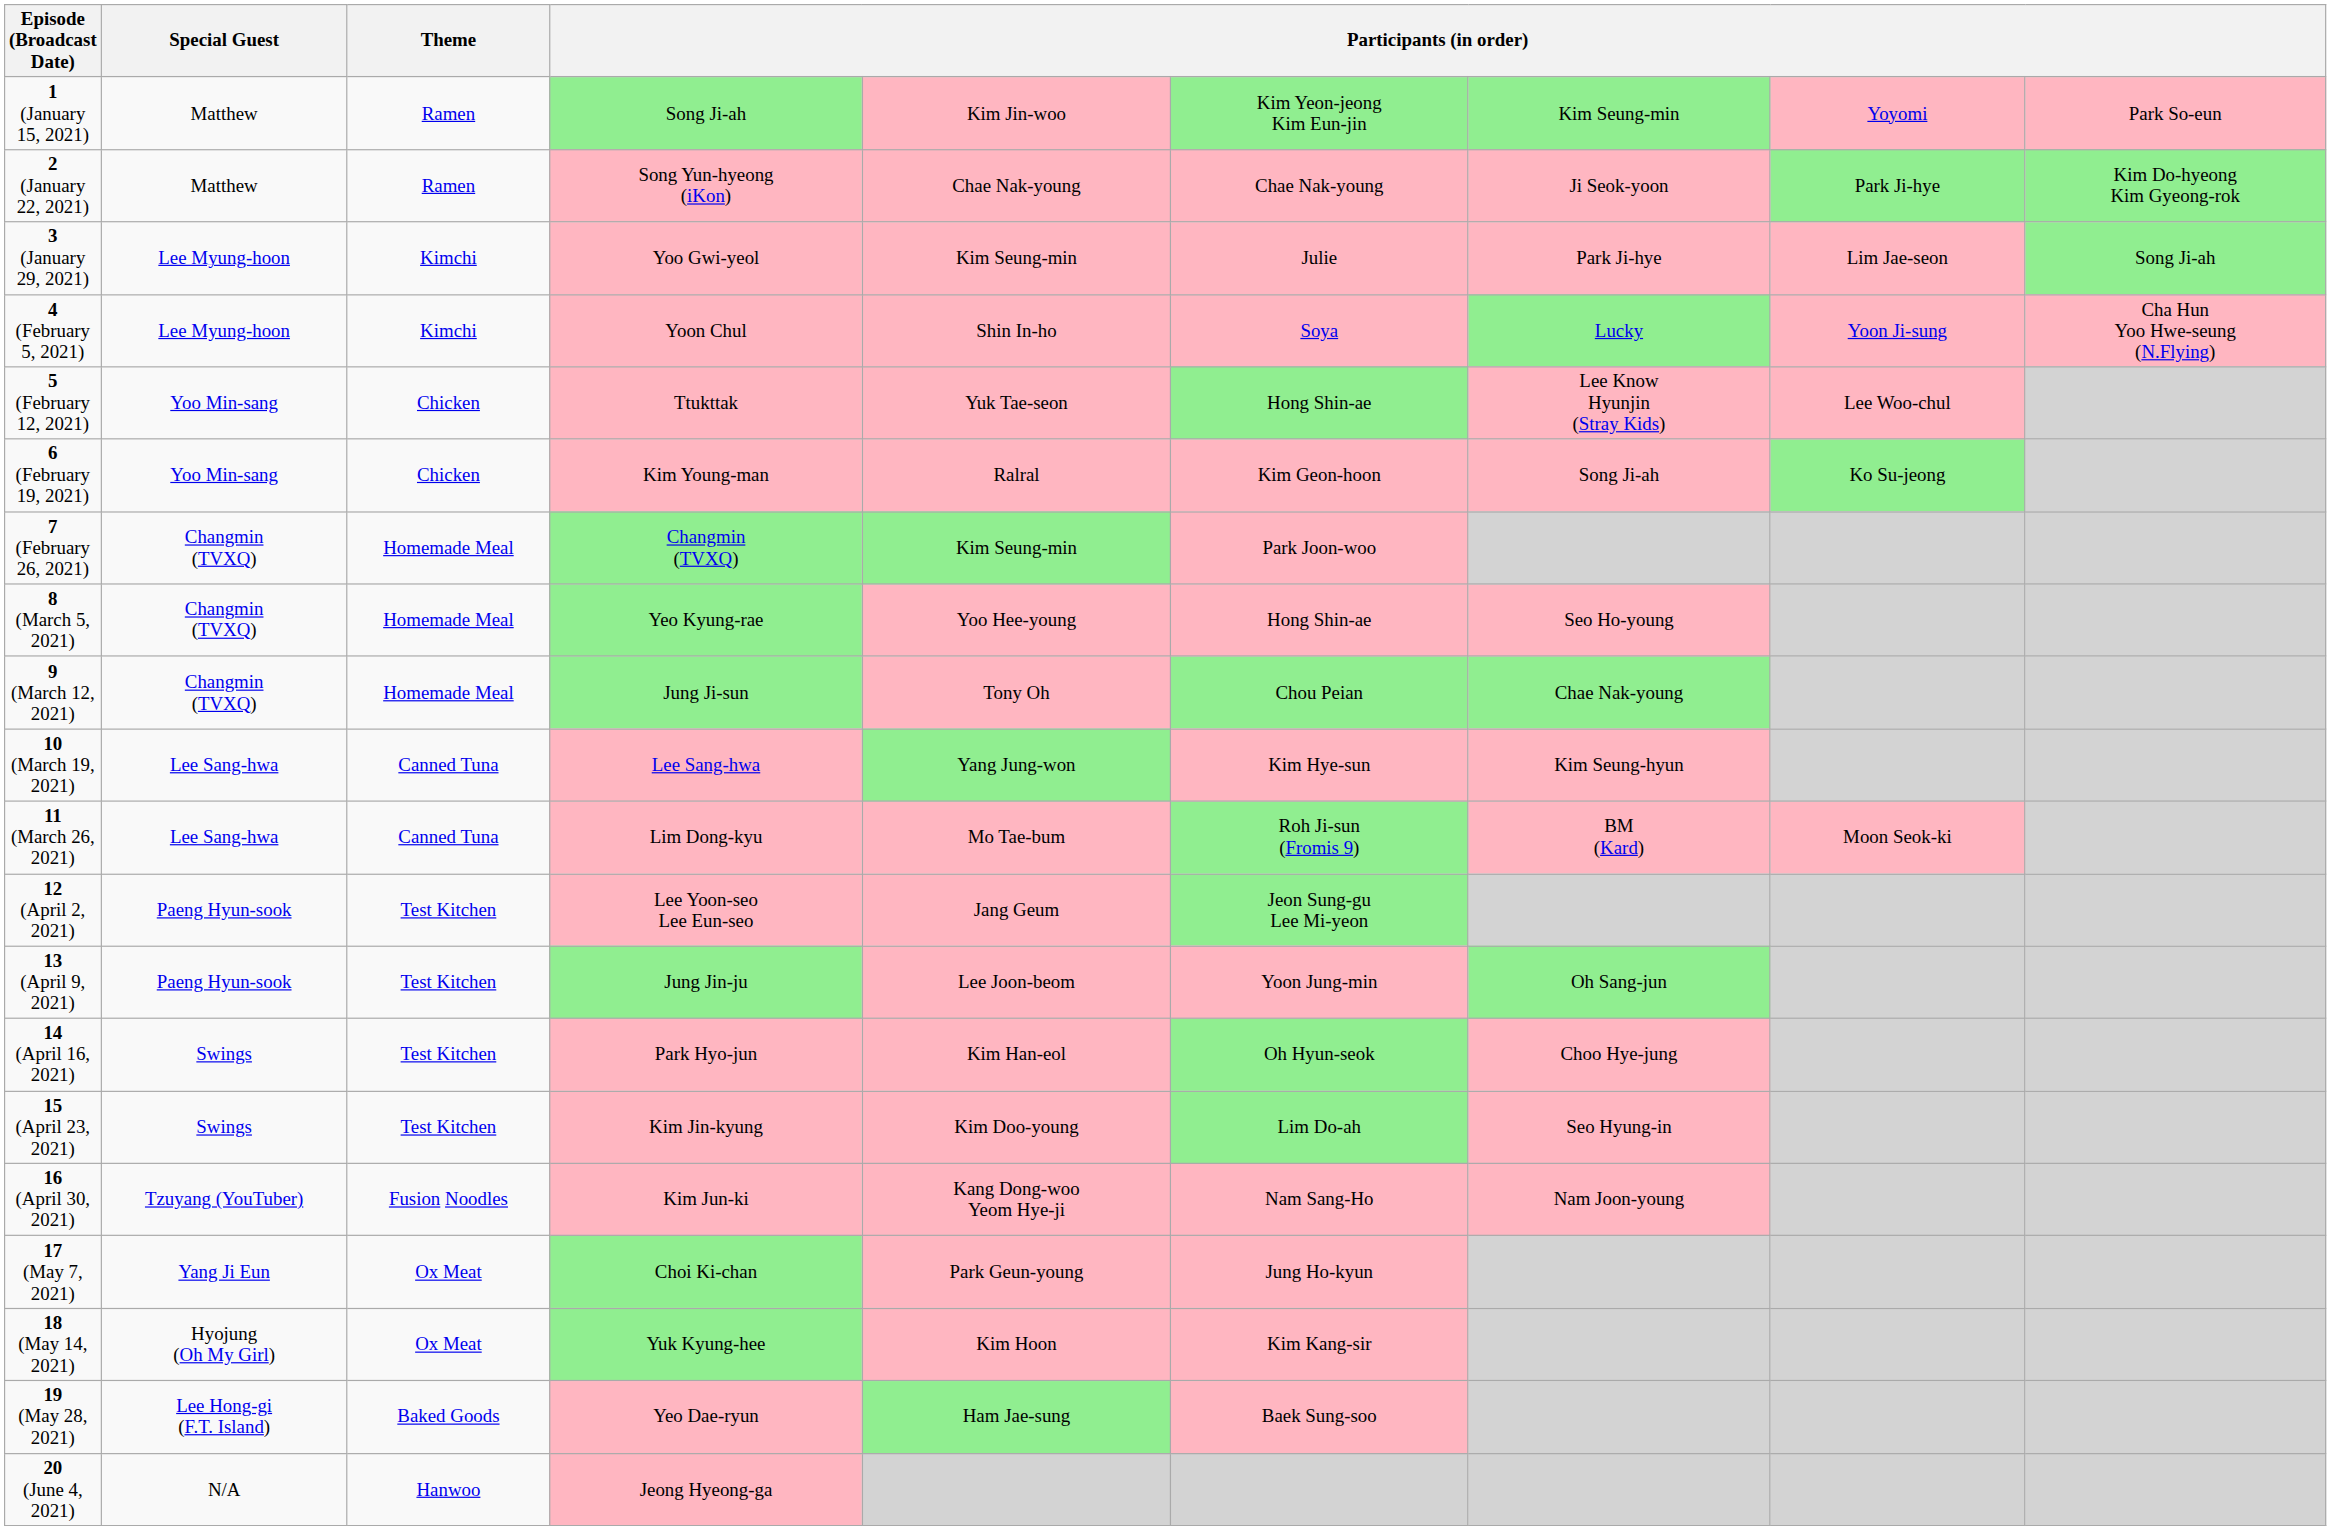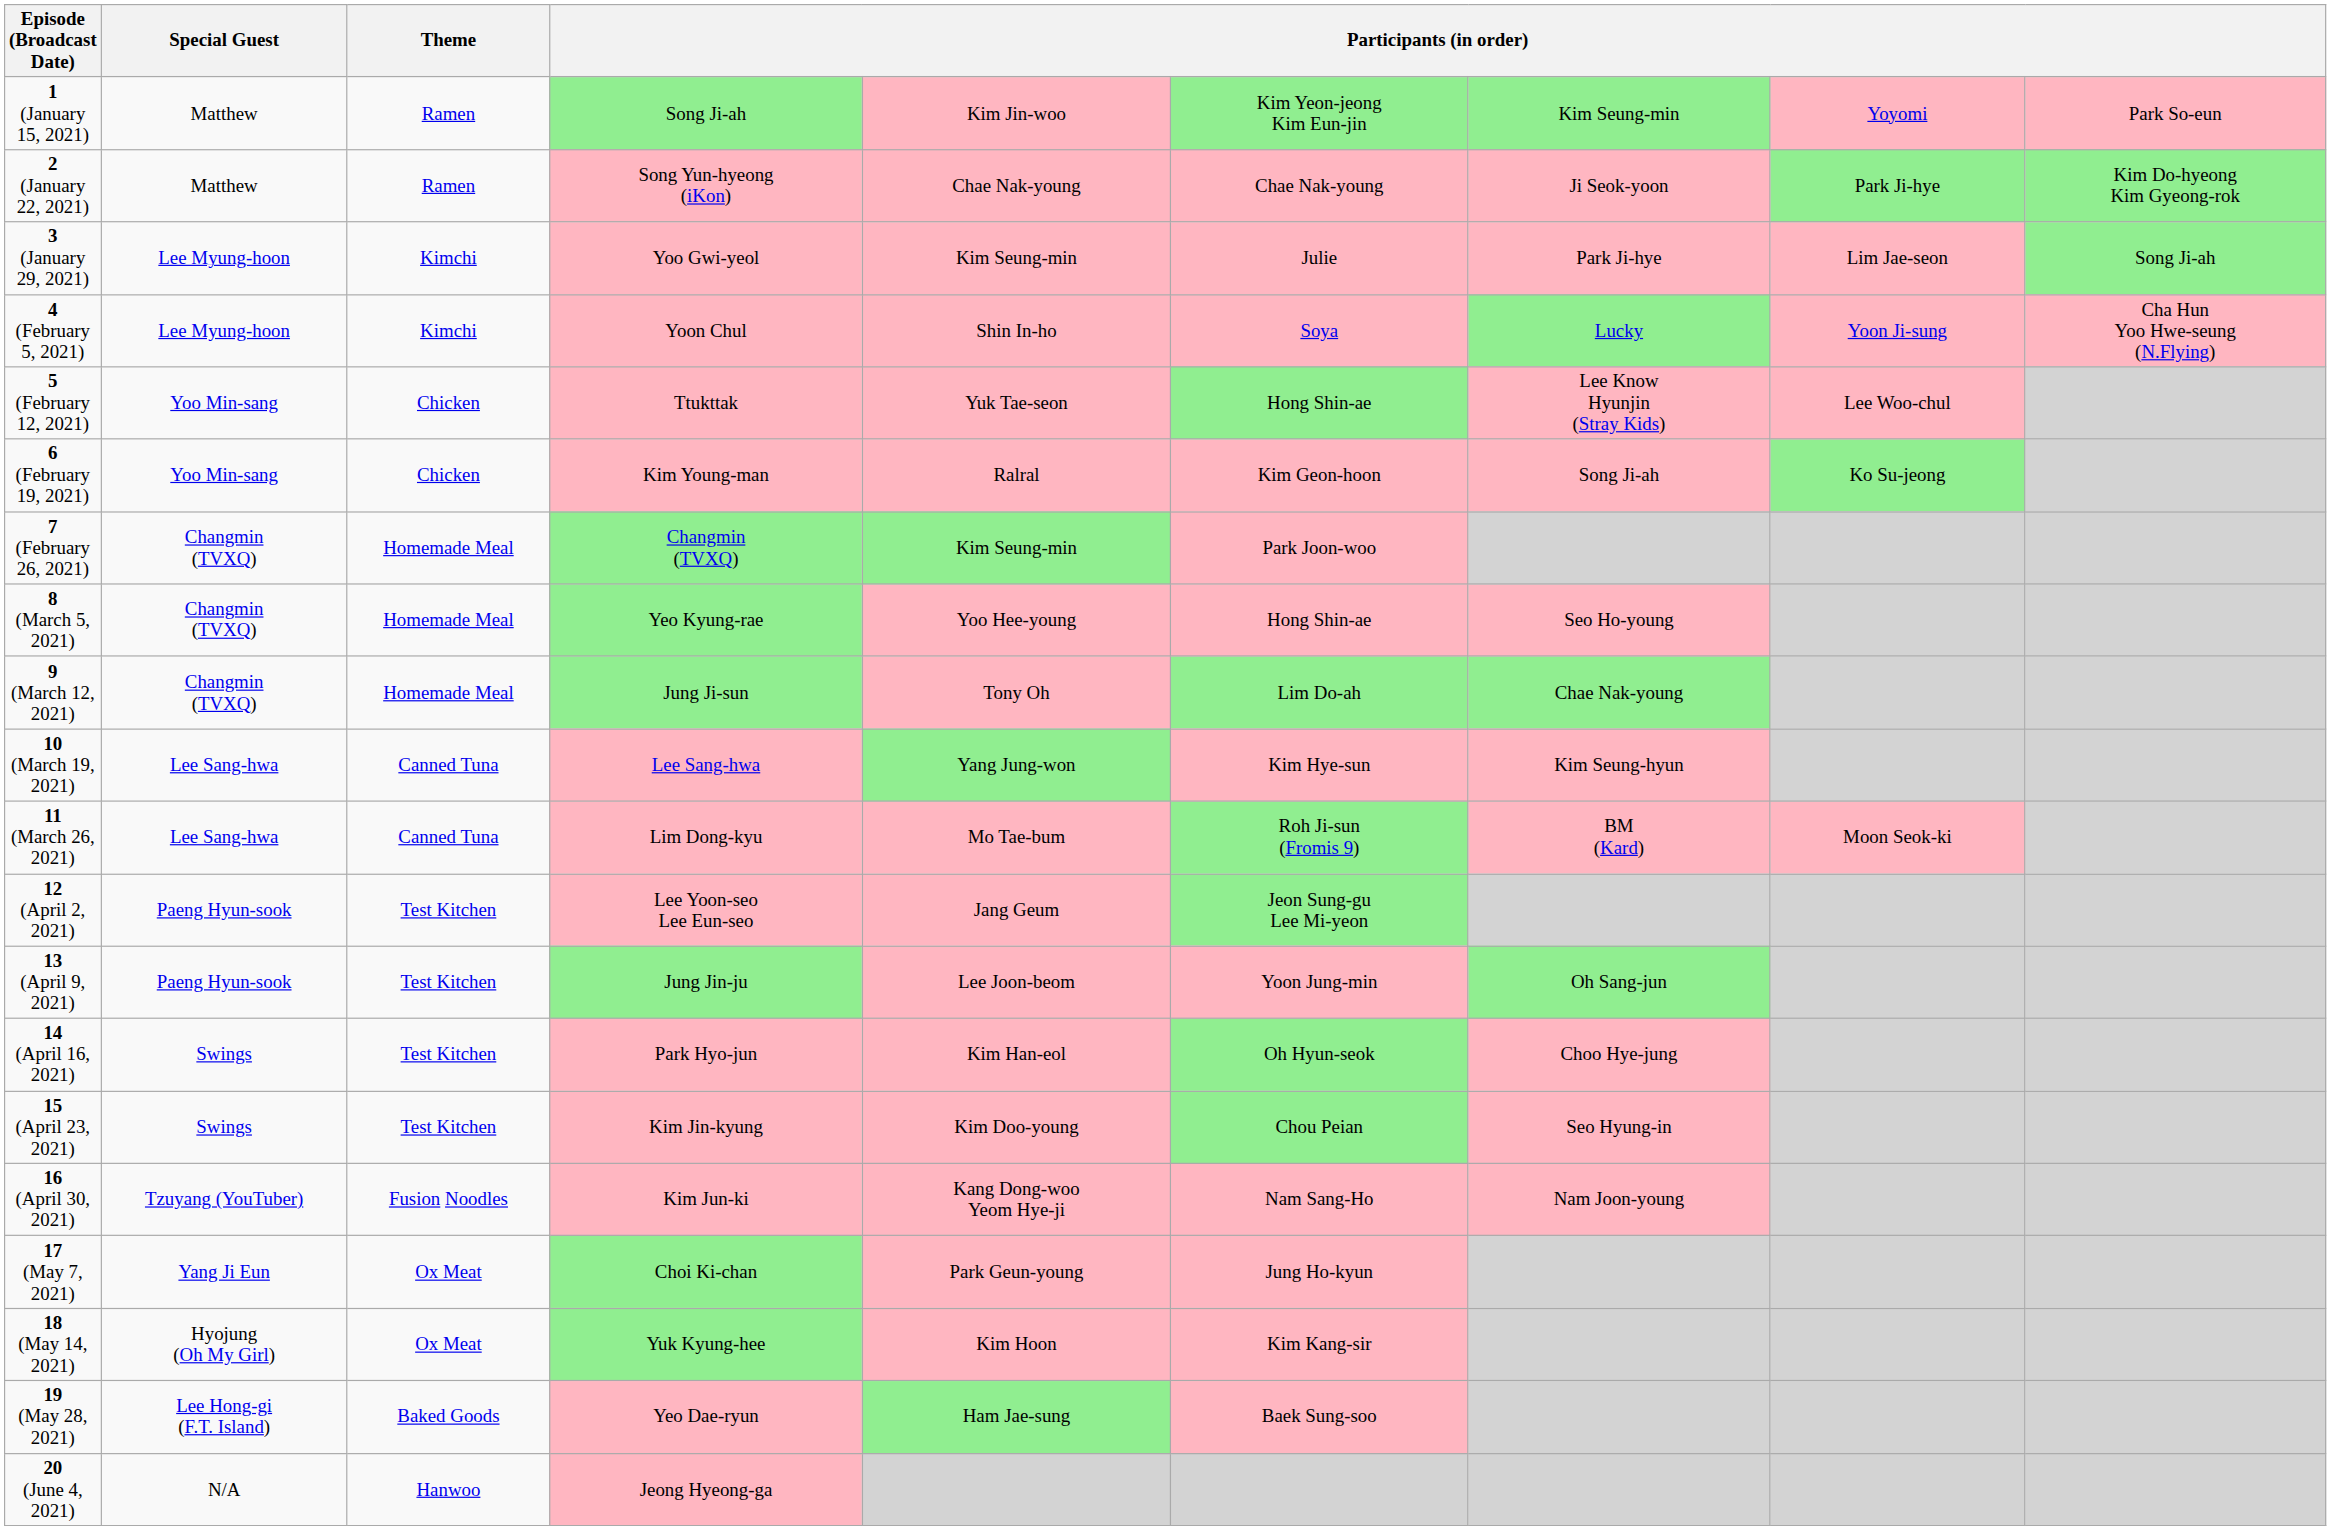 <table class="wikitable" style="text-align:center; font-size:100%;">
 <tr>
 <th>Episode<br>(Broadcast Date)</th>
 <th width="11%">Special Guest</th>
 <th width="9%">Theme</th>
 <th colspan="6" width="80%">Participants (in order)</th>
 </tr>
 <tr>
 <td><strong>1</strong><br>(January 15, 2021)</td>
 <td>Matthew</td>
 <td><a href='#'>Ramen</a></td>
 <td bgcolor="Lightgreen">Song Ji-ah</td>
 <td bgcolor="Lightpink">Kim Jin-woo</td>
 <td bgcolor="Lightgreen">Kim Yeon-jeong<br>Kim Eun-jin</td>
 <td bgcolor="Lightgreen">Kim Seung-min</td>
 <td bgcolor="Lightpink"><a href='#'>Yoyomi</a></td>
 <td bgcolor="Lightpink">Park So-eun</td>
 </tr>
 <tr>
 <td><strong>2</strong><br>(January 22, 2021)</td>
 <td>Matthew</td>
 <td><a href='#'>Ramen</a></td>
 <td bgcolor="Lightpink">Song Yun-hyeong<br>(<a href='#'>iKon</a>)</td>
 <td bgcolor="Lightpink">Chae Nak-young</td>
 <td bgcolor="Lightpink">Chae Nak-young</td>
 <td bgcolor="Lightpink">Ji Seok-yoon</td>
 <td bgcolor="Lightgreen">Park Ji-hye</td>
 <td bgcolor="Lightgreen">Kim Do-hyeong<br>Kim Gyeong-rok</td>
 </tr>
 <tr>
 <td><strong>3</strong><br>(January 29, 2021)</td>
 <td><a href='#'>Lee Myung-hoon</a></td>
 <td><a href='#'>Kimchi</a></td>
 <td bgcolor="Lightpink">Yoo Gwi-yeol</td>
 <td bgcolor="Lightpink">Kim Seung-min</td>
 <td bgcolor="Lightpink">Julie</td>
 <td bgcolor="Lightpink">Park Ji-hye</td>
 <td bgcolor="Lightpink">Lim Jae-seon</td>
 <td bgcolor="Lightgreen">Song Ji-ah</td>
 </tr>
 <tr>
 <td><strong>4</strong><br>(February 5, 2021)</td>
 <td><a href='#'>Lee Myung-hoon</a></td>
 <td><a href='#'>Kimchi</a></td>
 <td bgcolor="Lightpink">Yoon Chul</td>
 <td bgcolor="Lightpink">Shin In-ho</td>
 <td bgcolor="Lightpink"><a href='#'>Soya</a></td>
 <td bgcolor="Lightgreen"><a href='#'>Lucky</a></td>
 <td bgcolor="Lightpink"><a href='#'>Yoon Ji-sung</a></td>
 <td bgcolor="Lightpink">Cha Hun<br>Yoo Hwe-seung<br>(<a href='#'>N.Flying</a>)</td>
 </tr>
 <tr>
 <td><strong>5</strong><br>(February 12, 2021)</td>
 <td><a href='#'>Yoo Min-sang</a></td>
 <td><a href='#'>Chicken</a></td>
 <td bgcolor="Lightpink">Ttukttak</td>
 <td bgcolor="Lightpink">Yuk Tae-seon</td>
 <td bgcolor="Lightgreen">Hong Shin-ae</td>
 <td bgcolor="Lightpink">Lee Know<br>Hyunjin<br>(<a href='#'>Stray Kids</a>)</td>
 <td bgcolor="Lightpink">Lee Woo-chul</td>
 <td bgcolor="Lightgray"></td>
 </tr>
 <tr>
 <td><strong>6</strong><br>(February 19, 2021)</td>
 <td><a href='#'>Yoo Min-sang</a></td>
 <td><a href='#'>Chicken</a></td>
 <td bgcolor="Lightpink">Kim Young-man</td>
 <td bgcolor="Lightpink">Ralral</td>
 <td bgcolor="Lightpink">Kim Geon-hoon</td>
 <td bgcolor="Lightpink">Song Ji-ah</td>
 <td bgcolor="Lightgreen">Ko Su-jeong</td>
 <td bgcolor="Lightgray"></td>
 </tr>
 <tr>
 <td><strong>7</strong><br>(February 26, 2021)</td>
 <td><a href='#'>Changmin</a><br>(<a href='#'>TVXQ</a>)</td>
 <td><a href='#'>Homemade Meal</a></td>
 <td bgcolor="Lightgreen"><a href='#'>Changmin</a><br>(<a href='#'>TVXQ</a>)</td>
 <td bgcolor="Lightgreen">Kim Seung-min</td>
 <td bgcolor="Lightpink">Park Joon-woo</td>
 <td bgcolor="Lightgray"></td>
 <td bgcolor="Lightgray"></td>
 <td bgcolor="Lightgray"></td>
 </tr>
 <tr>
 <td><strong>8</strong><br>(March 5, 2021)</td>
 <td><a href='#'>Changmin</a><br>(<a href='#'>TVXQ</a>)</td>
 <td><a href='#'>Homemade Meal</a></td>
 <td bgcolor="Lightgreen">Yeo Kyung-rae</td>
 <td bgcolor="Lightpink">Yoo Hee-young</td>
 <td bgcolor="Lightpink">Hong Shin-ae</td>
 <td bgcolor="Lightpink">Seo Ho-young</td>
 <td bgcolor="Lightgray"></td>
 <td bgcolor="Lightgray"></td>
 </tr>
 <tr>
 <td><strong>9</strong><br>(March 12, 2021)</td>
 <td><a href='#'>Changmin</a><br>(<a href='#'>TVXQ</a>)</td>
 <td><a href='#'>Homemade Meal</a></td>
 <td bgcolor="Lightgreen">Jung Ji-sun</td>
 <td bgcolor="Lightpink">Tony Oh</td>
-<td bgcolor="Lightgreen">Chou Peian</td>
+<td bgcolor="Lightgreen">Lim Do-ah</td>
 <td bgcolor="Lightgreen">Chae Nak-young</td>
 <td bgcolor="Lightgray"></td>
 <td bgcolor="Lightgray"></td>
 </tr>
 <tr>
 <td><strong>10</strong><br>(March 19, 2021)</td>
 <td><a href='#'>Lee Sang-hwa</a></td>
 <td><a href='#'>Canned Tuna</a></td>
 <td bgcolor="Lightpink"><a href='#'>Lee Sang-hwa</a></td>
 <td bgcolor="Lightgreen">Yang Jung-won</td>
 <td bgcolor="Lightpink">Kim Hye-sun</td>
 <td bgcolor="Lightpink">Kim Seung-hyun</td>
 <td bgcolor="Lightgray"></td>
 <td bgcolor="Lightgray"></td>
 </tr>
 <tr>
 <td><strong>11</strong><br>(March 26, 2021)</td>
 <td><a href='#'>Lee Sang-hwa</a></td>
 <td><a href='#'>Canned Tuna</a></td>
 <td bgcolor="Lightpink">Lim Dong-kyu</td>
 <td bgcolor="Lightpink">Mo Tae-bum</td>
 <td bgcolor="Lightgreen">Roh Ji-sun<br>(<a href='#'>Fromis 9</a>)</td>
 <td bgcolor="Lightpink">BM<br>(<a href='#'>Kard</a>)</td>
 <td bgcolor="Lightpink">Moon Seok-ki</td>
 <td bgcolor="Lightgray"></td>
 </tr>
 <tr>
 <td><strong>12</strong><br>(April 2, 2021)</td>
 <td><a href='#'>Paeng Hyun-sook</a></td>
 <td><a href='#'>Test Kitchen</a></td>
 <td bgcolor="Lightpink">Lee Yoon-seo<br>Lee Eun-seo</td>
 <td bgcolor="Lightpink">Jang Geum</td>
 <td bgcolor="Lightgreen">Jeon Sung-gu<br>Lee Mi-yeon</td>
 <td bgcolor="Lightgray"></td>
 <td bgcolor="Lightgray"></td>
 <td bgcolor="Lightgray"></td>
 </tr>
 <tr>
 <td><strong>13</strong><br>(April 9, 2021)</td>
 <td><a href='#'>Paeng Hyun-sook</a></td>
 <td><a href='#'>Test Kitchen</a></td>
 <td bgcolor="Lightgreen">Jung Jin-ju</td>
 <td bgcolor="Lightpink">Lee Joon-beom</td>
 <td bgcolor="Lightpink">Yoon Jung-min</td>
 <td bgcolor="Lightgreen">Oh Sang-jun</td>
 <td bgcolor="Lightgray"></td>
 <td bgcolor="Lightgray"></td>
 </tr>
 <tr>
 <td><strong>14</strong><br>(April 16, 2021)</td>
 <td><a href='#'>Swings</a></td>
 <td><a href='#'>Test Kitchen</a></td>
 <td bgcolor="Lightpink">Park Hyo-jun</td>
 <td bgcolor="Lightpink">Kim Han-eol</td>
 <td bgcolor="Lightgreen">Oh Hyun-seok</td>
 <td bgcolor="Lightpink">Choo Hye-jung</td>
 <td bgcolor="Lightgray"></td>
 <td bgcolor="Lightgray"></td>
 </tr>
 <tr>
 <td><strong>15</strong><br>(April 23, 2021)</td>
 <td><a href='#'>Swings</a></td>
 <td><a href='#'>Test Kitchen</a></td>
 <td bgcolor="Lightpink">Kim Jin-kyung</td>
 <td bgcolor="Lightpink">Kim Doo-young</td>
-<td bgcolor="Lightgreen">Lim Do-ah</td>
+<td bgcolor="Lightgreen">Chou Peian</td>
 <td bgcolor="Lightpink">Seo Hyung-in</td>
 <td bgcolor="Lightgray"></td>
 <td bgcolor="Lightgray"></td>
 </tr>
 <tr>
 <td><strong>16</strong><br>(April 30, 2021)</td>
 <td><a href='#'>Tzuyang (YouTuber)</a></td>
 <td><a href='#'>Fusion</a> <a href='#'>Noodles</a></td>
 <td bgcolor="Lightpink">Kim Jun-ki</td>
 <td bgcolor="Lightpink">Kang Dong-woo<br>Yeom Hye-ji</td>
 <td bgcolor="Lightpink">Nam Sang-Ho</td>
 <td bgcolor="Lightpink">Nam Joon-young</td>
 <td bgcolor="Lightgray"></td>
 <td bgcolor="Lightgray"></td>
 </tr>
 <tr>
 <td><strong>17</strong><br>(May 7, 2021)</td>
 <td><a href='#'>Yang Ji Eun</a></td>
 <td><a href='#'>Ox Meat</a></td>
 <td bgcolor="Lightgreen">Choi Ki-chan</td>
 <td bgcolor="Lightpink">Park Geun-young</td>
 <td bgcolor="Lightpink">Jung Ho-kyun</td>
 <td bgcolor="Lightgray"></td>
 <td bgcolor="Lightgray"></td>
 <td bgcolor="Lightgray"></td>
 </tr>
 <tr>
 <td><strong>18</strong><br>(May 14, 2021)</td>
 <td>Hyojung <br>(<a href='#'>Oh My Girl</a>)</td>
 <td><a href='#'>Ox Meat</a></td>
 <td bgcolor="Lightgreen">Yuk Kyung-hee</td>
 <td bgcolor="Lightpink">Kim Hoon</td>
 <td bgcolor="Lightpink">Kim Kang-sir</td>
 <td bgcolor="Lightgray"></td>
 <td bgcolor="Lightgray"></td>
 <td bgcolor="Lightgray"></td>
 </tr>
 <tr>
 <td><strong>19</strong><br>(May 28, 2021)</td>
 <td><a href='#'>Lee Hong-gi</a> <br>(<a href='#'>F.T. Island</a>)</td>
 <td><a href='#'>Baked Goods</a></td>
 <td bgcolor="Lightpink">Yeo Dae-ryun</td>
 <td bgcolor="Lightgreen">Ham Jae-sung</td>
 <td bgcolor="Lightpink">Baek Sung-soo</td>
 <td bgcolor="Lightgray"></td>
 <td bgcolor="Lightgray"></td>
 <td bgcolor="Lightgray"></td>
 </tr>
 <tr>
 <td><strong>20</strong><br>(June 4, 2021)</td>
 <td>N/A</td>
 <td><a href='#'>Hanwoo</a></td>
 <td bgcolor="Lightpink">Jeong Hyeong-ga</td>
 <td bgcolor="Lightgray"></td>
 <td bgcolor="Lightgray"></td>
 <td bgcolor="Lightgray"></td>
 <td bgcolor="Lightgray"></td>
 <td bgcolor="Lightgray"></td>
 </tr>
 <tr>
 </tr>
 </table>
